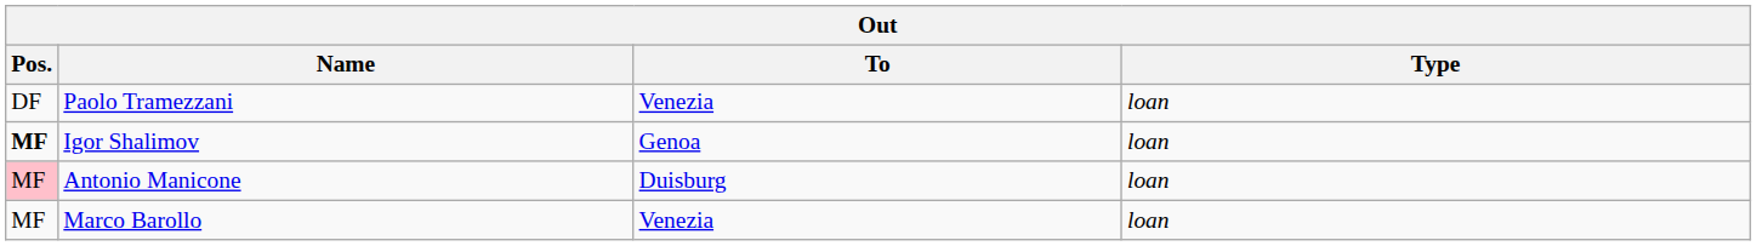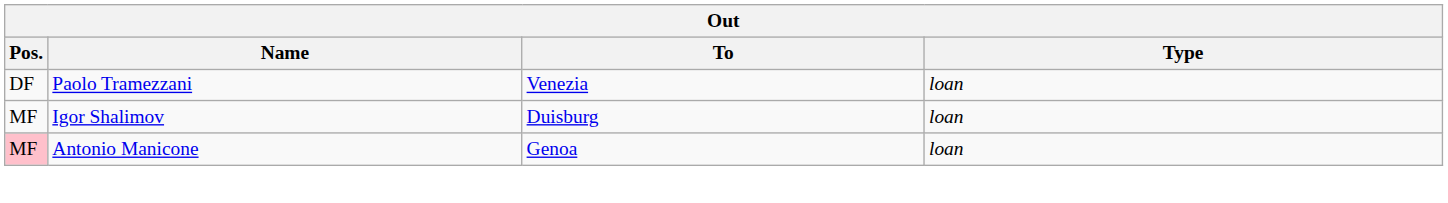 <table class="wikitable" style="font-size:90%;">
 <tr>
 <th colspan="4">Out</th>
 </tr>
 <tr>
 <th width=3%>Pos.</th>
 <th width=33%>Name</th>
 <th width=28%>To</th>
 <th width=36%>Type</th>
 </tr>
 <tr>
 <td>DF</td>
 <td><a href='#'>Paolo Tramezzani</a></td>
 <td><a href='#'>Venezia</a></td>
 <td><em>loan</em></td>
 </tr>
 <tr>
-<td><strong>MF</strong></td>
+<td>MF</td>
 <td><a href='#'>Igor Shalimov</a></td>
-<td><a href='#'>Genoa</a></td>
+<td><a href='#'>Duisburg</a></td>
 <td><em>loan</em></td>
 </tr>
 <tr>
 <td style="background: pink;">MF</td>
 <td><a href='#'>Antonio Manicone</a></td>
-<td><a href='#'>Duisburg</a></td>
-<td><em>loan</em></td>
-</tr>
-<tr>
-<td>MF</td>
-<td><a href='#'>Marco Barollo</a></td>
-<td><a href='#'>Venezia</a></td>
+<td><a href='#'>Genoa</a></td>
 <td><em>loan</em></td>
 </tr>
 </table>
